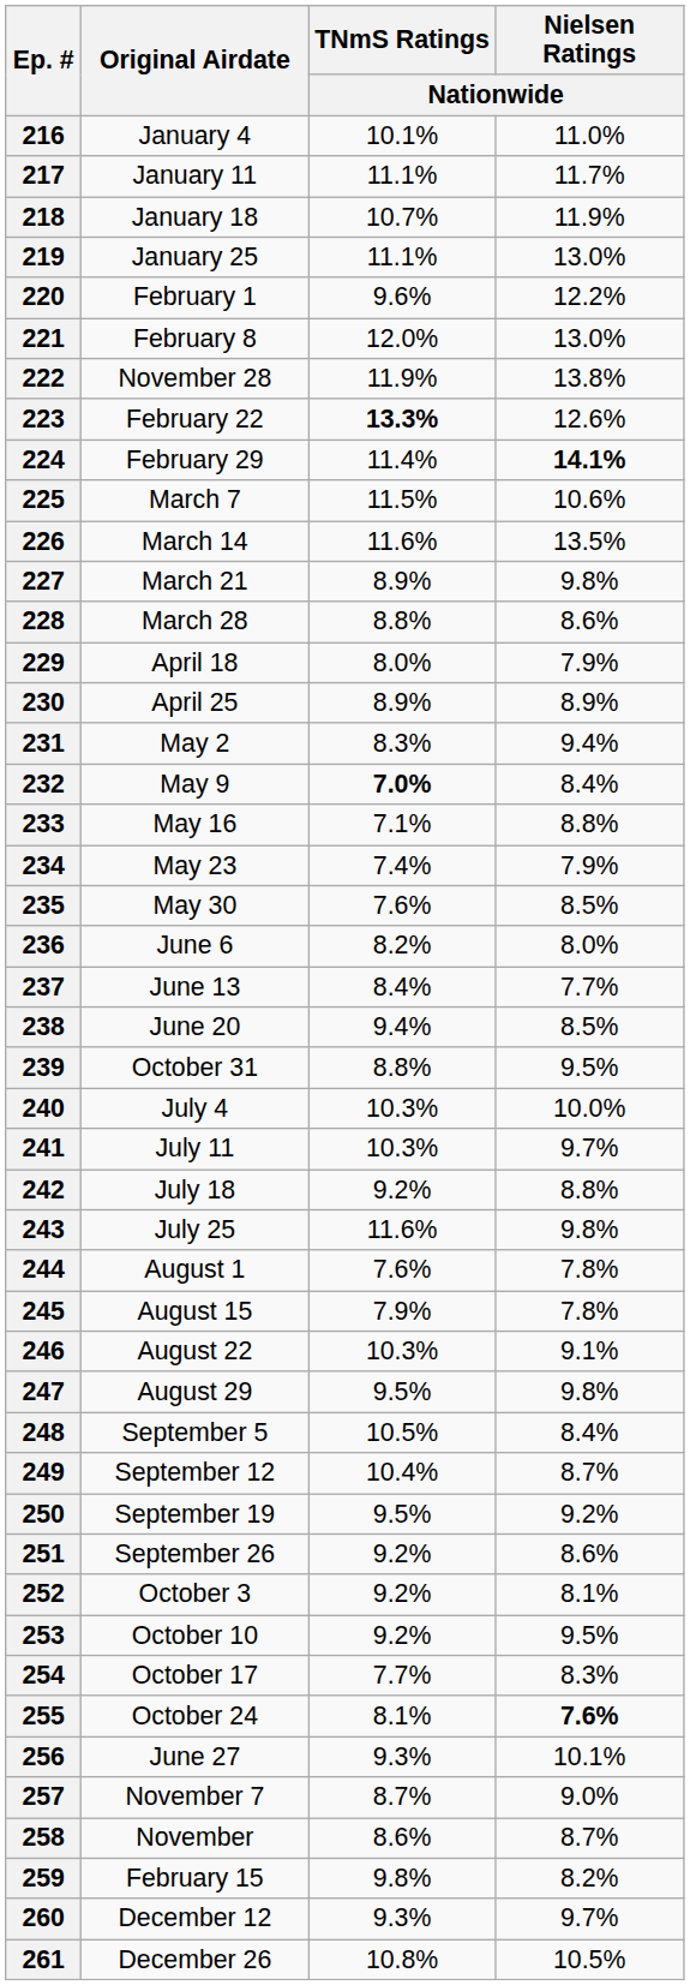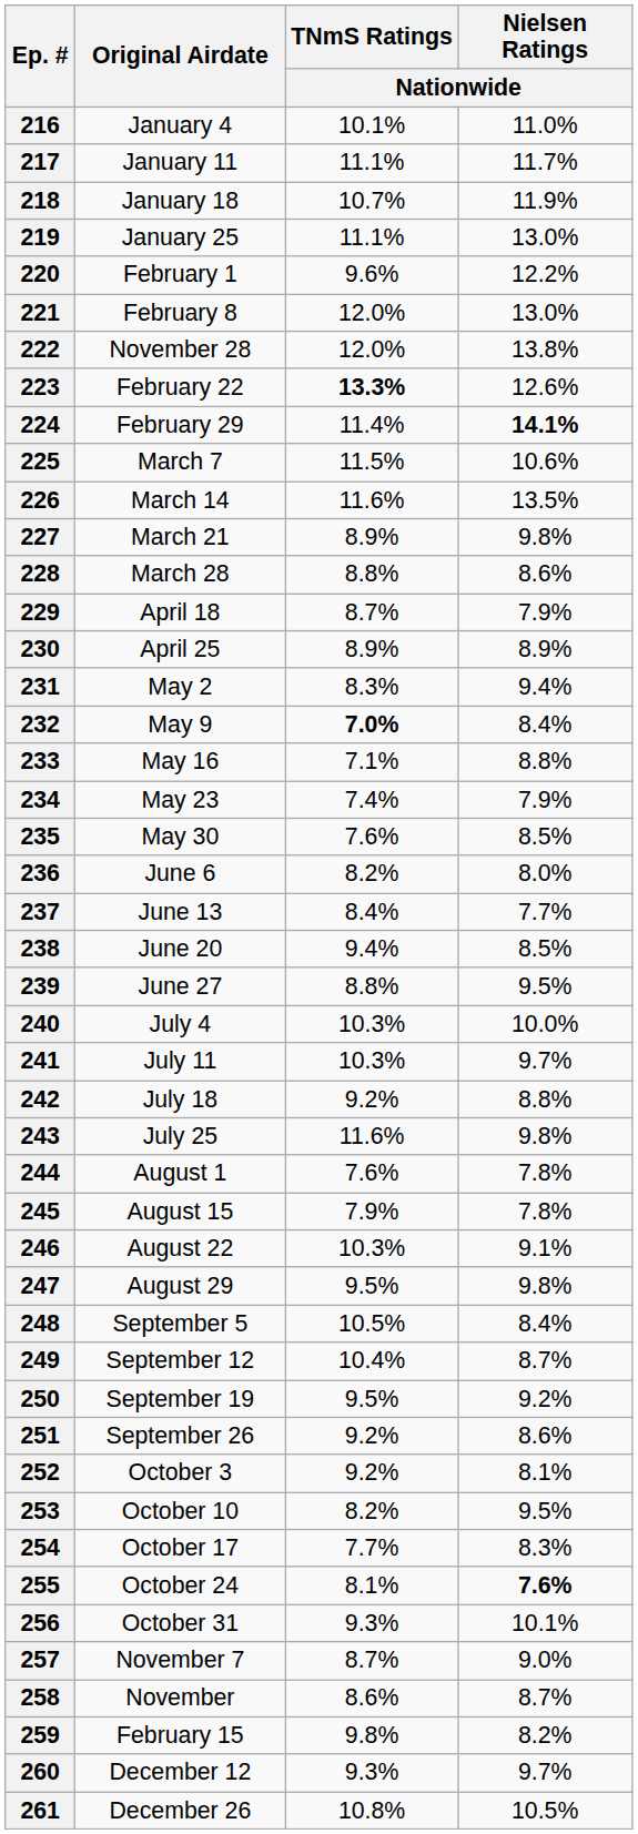 <table class="wikitable" style="text-align:center;">
 <tr>
 <th rowspan="2" style="width:40px;">Ep. #</th>
 <th rowspan="2" style="width:135px;">Original Airdate</th>
 <th width=110><strong>TNmS Ratings</strong></th>
 <th width=110><strong>Nielsen Ratings</strong></th>
 </tr>
 <tr>
 <th colspan="2"><strong>Nationwide</strong></th>
 </tr>
 <tr>
 <th>216</th>
 <td>January 4</td>
 <td>10.1%</td>
 <td>11.0%</td>
 </tr>
 <tr>
 <th>217</th>
 <td>January 11</td>
 <td>11.1%</td>
 <td>11.7%</td>
 </tr>
 <tr>
 <th>218</th>
 <td>January 18</td>
 <td>10.7%</td>
 <td>11.9%</td>
 </tr>
 <tr>
 <th>219</th>
 <td>January 25</td>
 <td>11.1%</td>
 <td>13.0%</td>
 </tr>
 <tr>
 <th>220</th>
 <td>February 1</td>
 <td>9.6%</td>
 <td>12.2%</td>
 </tr>
 <tr>
 <th>221</th>
 <td>February 8</td>
 <td>12.0%</td>
 <td>13.0%</td>
 </tr>
 <tr>
 <th>222</th>
 <td>November 28</td>
-<td>11.9%</td>
+<td>12.0%</td>
 <td>13.8%</td>
 </tr>
 <tr>
 <th>223</th>
 <td>February 22</td>
 <td><span><strong>13.3%</strong></span></td>
 <td>12.6%</td>
 </tr>
 <tr>
 <th>224</th>
 <td>February 29</td>
 <td>11.4%</td>
 <td><span><strong>14.1%</strong></span></td>
 </tr>
 <tr>
 <th>225</th>
 <td>March 7</td>
 <td>11.5%</td>
 <td>10.6%</td>
 </tr>
 <tr>
 <th>226</th>
 <td>March 14</td>
 <td>11.6%</td>
 <td>13.5%</td>
 </tr>
 <tr>
 <th>227</th>
 <td>March 21</td>
 <td>8.9%</td>
 <td>9.8%</td>
 </tr>
 <tr>
 <th>228</th>
 <td>March 28</td>
 <td>8.8%</td>
 <td>8.6%</td>
 </tr>
 <tr>
 <th>229</th>
 <td>April 18</td>
-<td>8.0%</td>
+<td>8.7%</td>
 <td>7.9%</td>
 </tr>
 <tr>
 <th>230</th>
 <td>April 25</td>
 <td>8.9%</td>
 <td>8.9%</td>
 </tr>
 <tr>
 <th>231</th>
 <td>May 2</td>
 <td>8.3%</td>
 <td>9.4%</td>
 </tr>
 <tr>
 <th>232</th>
 <td>May 9</td>
 <td><span><strong>7.0%</strong></span></td>
 <td>8.4%</td>
 </tr>
 <tr>
 <th>233</th>
 <td>May 16</td>
 <td>7.1%</td>
 <td>8.8%</td>
 </tr>
 <tr>
 <th>234</th>
 <td>May 23</td>
 <td>7.4%</td>
 <td>7.9%</td>
 </tr>
 <tr>
 <th>235</th>
 <td>May 30</td>
 <td>7.6%</td>
 <td>8.5%</td>
 </tr>
 <tr>
 <th>236</th>
 <td>June 6</td>
 <td>8.2%</td>
 <td>8.0%</td>
 </tr>
 <tr>
 <th>237</th>
 <td>June 13</td>
 <td>8.4%</td>
 <td>7.7%</td>
 </tr>
 <tr>
 <th>238</th>
 <td>June 20</td>
 <td>9.4%</td>
 <td>8.5%</td>
 </tr>
 <tr>
 <th>239</th>
-<td>October 31</td>
+<td>June 27</td>
 <td>8.8%</td>
 <td>9.5%</td>
 </tr>
 <tr>
 <th>240</th>
 <td>July 4</td>
 <td>10.3%</td>
 <td>10.0%</td>
 </tr>
 <tr>
 <th>241</th>
 <td>July 11</td>
 <td>10.3%</td>
 <td>9.7%</td>
 </tr>
 <tr>
 <th>242</th>
 <td>July 18</td>
 <td>9.2%</td>
 <td>8.8%</td>
 </tr>
 <tr>
 <th>243</th>
 <td>July 25</td>
 <td>11.6%</td>
 <td>9.8%</td>
 </tr>
 <tr>
 <th>244</th>
 <td>August 1</td>
 <td>7.6%</td>
 <td>7.8%</td>
 </tr>
 <tr>
 <th>245</th>
 <td>August 15</td>
 <td>7.9%</td>
 <td>7.8%</td>
 </tr>
 <tr>
 <th>246</th>
 <td>August 22</td>
 <td>10.3%</td>
 <td>9.1%</td>
 </tr>
 <tr>
 <th>247</th>
 <td>August 29</td>
 <td>9.5%</td>
 <td>9.8%</td>
 </tr>
 <tr>
 <th>248</th>
 <td>September 5</td>
 <td>10.5%</td>
 <td>8.4%</td>
 </tr>
 <tr>
 <th>249</th>
 <td>September 12</td>
 <td>10.4%</td>
 <td>8.7%</td>
 </tr>
 <tr>
 <th>250</th>
 <td>September 19</td>
 <td>9.5%</td>
 <td>9.2%</td>
 </tr>
 <tr>
 <th>251</th>
 <td>September 26</td>
 <td>9.2%</td>
 <td>8.6%</td>
 </tr>
 <tr>
 <th>252</th>
 <td>October 3</td>
 <td>9.2%</td>
 <td>8.1%</td>
 </tr>
 <tr>
 <th>253</th>
 <td>October 10</td>
-<td>9.2%</td>
+<td>8.2%</td>
 <td>9.5%</td>
 </tr>
 <tr>
 <th>254</th>
 <td>October 17</td>
 <td>7.7%</td>
 <td>8.3%</td>
 </tr>
 <tr>
 <th>255</th>
 <td>October 24</td>
 <td>8.1%</td>
 <td><span><strong>7.6%</strong></span></td>
 </tr>
 <tr>
 <th>256</th>
-<td>June 27</td>
+<td>October 31</td>
 <td>9.3%</td>
 <td>10.1%</td>
 </tr>
 <tr>
 <th>257</th>
 <td>November 7</td>
 <td>8.7%</td>
 <td>9.0%</td>
 </tr>
 <tr>
 <th>258</th>
 <td>November</td>
 <td>8.6%</td>
 <td>8.7%</td>
 </tr>
 <tr>
 <th>259</th>
 <td>February 15</td>
 <td>9.8%</td>
 <td>8.2%</td>
 </tr>
 <tr>
 <th>260</th>
 <td>December 12</td>
 <td>9.3%</td>
 <td>9.7%</td>
 </tr>
 <tr>
 <th>261</th>
 <td>December 26</td>
 <td>10.8%</td>
 <td>10.5%</td>
 </tr>
 </table>
